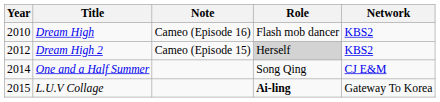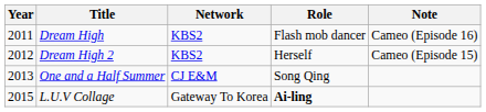 <table class="wikitable">
 <tr>
 <th>Year</th>
 <th>Title</th>
+<th>Network</th>
+<th>Role</th>
 <th>Note</th>
-<th>Role</th>
-<th>Network</th>
 </tr>
 <tr>
-<td rowspan="1">2010</td>
+<td rowspan="1">2011</td>
 <td><em><a href='#'>Dream High</a></em></td>
+<td><a href='#'>KBS2</a></td>
+<td>Flash mob dancer</td>
 <td>Cameo (Episode 16)</td>
-<td>Flash mob dancer</td>
-<td><a href='#'>KBS2</a></td>
 </tr>
 <tr>
 <td rowspan="1">2012</td>
 <td><em><a href='#'>Dream High 2</a></em></td>
+<td><a href='#'>KBS2</a></td>
+<td>Herself</td>
 <td>Cameo (Episode 15)</td>
-<td style="background: lightgrey;">Herself</td>
-<td><a href='#'>KBS2</a></td>
 </tr>
 <tr>
-<td rowspan="1">2014</td>
+<td rowspan="1">2013</td>
 <td><em><a href='#'>One and a Half Summer</a></em></td>
+<td><a href='#'>CJ E&M</a></td>
+<td>Song Qing</td>
 <td></td>
-<td>Song Qing</td>
-<td><a href='#'>CJ E&M</a></td>
 </tr>
 <tr>
 <td rowspan="1">2015</td>
 <td><em>L.U.V Collage</em></td>
+<td>Gateway To Korea</td>
+<td><strong>Ai-ling</strong></td>
 <td></td>
-<td><strong>Ai-ling</strong></td>
-<td>Gateway To Korea</td>
 </tr>
 </table>
